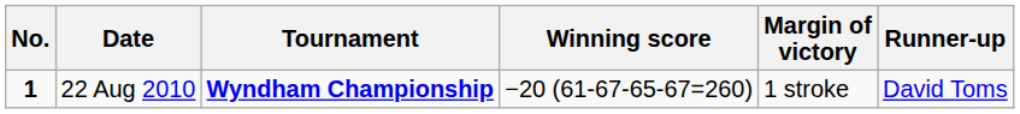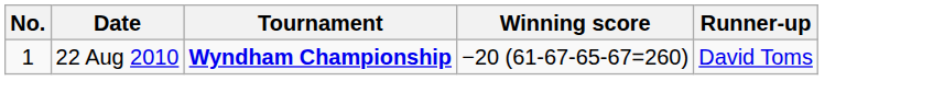 <table class="wikitable" style="font-size:95%;">
 <tr>
 <th>No.</th>
 <th>Date</th>
 <th>Tournament</th>
 <th>Winning score</th>
-<th>Margin of<br>victory</th>
 <th>Runner-up</th>
 </tr>
 <tr>
-<td align=center><strong>1</strong></td>
+<td align=center>1</td>
 <td align=right>22 Aug <a href='#'>2010</a></td>
 <td><strong><a href='#'>Wyndham Championship</a></strong></td>
 <td>−20 (61-67-65-67=260)</td>
-<td>1 stroke</td>
 <td> <a href='#'>David Toms</a></td>
 </tr>
 </table>
